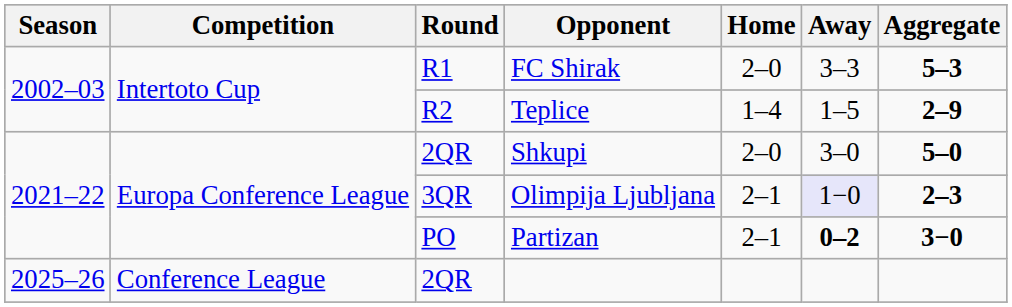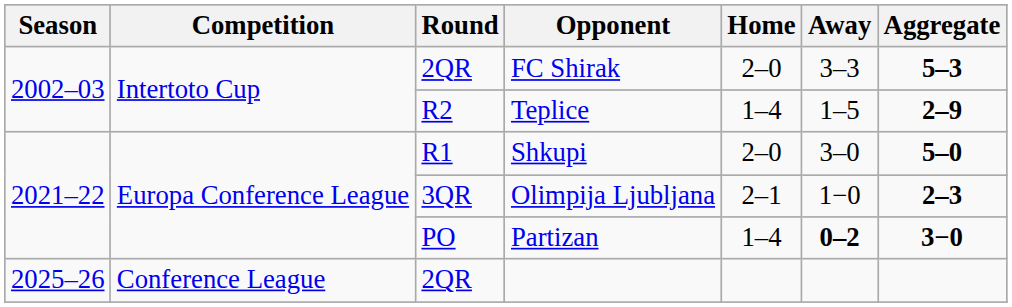 <table class="wikitable">
 <tr>
 <th>Season</th>
 <th>Competition</th>
 <th>Round</th>
 <th>Opponent</th>
 <th>Home</th>
 <th>Away</th>
 <th>Aggregate</th>
 </tr>
 <tr>
 <td rowspan="2"><a href='#'>2002–03</a></td>
 <td rowspan="2"><a href='#'>Intertoto Cup</a></td>
-<td><a href='#'>R1</a></td>
+<td><a href='#'>2QR</a></td>
 <td> <a href='#'>FC Shirak</a></td>
 <td style="text-align:center;">2–0</td>
 <td style="text-align:center;">3–3</td>
 <td style="text-align:center;"><strong>5–3</strong></td>
 </tr>
 <tr>
 <td><a href='#'>R2</a></td>
 <td> <a href='#'>Teplice</a></td>
 <td style="text-align:center;">1–4</td>
 <td style="text-align:center;">1–5</td>
 <td style="text-align:center;"><strong>2–9</strong></td>
 </tr>
 <tr>
 <td rowspan=3><a href='#'>2021–22</a></td>
 <td rowspan=3><a href='#'>Europa Conference League</a></td>
-<td><a href='#'>2QR</a></td>
+<td><a href='#'>R1</a></td>
 <td> <a href='#'>Shkupi</a></td>
 <td style="text-align:center;">2–0</td>
 <td style="text-align:center;">3–0</td>
 <td style="text-align:center;"><strong>5–0</strong></td>
 </tr>
 <tr>
 <td><a href='#'>3QR</a></td>
 <td> <a href='#'>Olimpija Ljubljana</a></td>
 <td style="text-align:center;">2–1</td>
-<td style="background: lavender; text-align:center;">1−0</td>
+<td style="text-align:center;">1−0</td>
 <td style="text-align:center;"><strong>2–3</strong></td>
 </tr>
 <tr>
 <td><a href='#'>PO</a></td>
 <td> <a href='#'>Partizan</a></td>
-<td style="text-align:center;">2–1</td>
+<td style="text-align:center;">1–4</td>
 <td style="text-align:center;"><strong>0–2</strong></td>
 <td style="text-align:center;"><strong>3−0</strong></td>
 </tr>
 <tr>
 <td><a href='#'>2025–26</a></td>
 <td><a href='#'>Conference League</a></td>
 <td><a href='#'>2QR</a></td>
 <td></td>
 <td style="text-align:center;"></td>
 <td style="text-align:center;"></td>
 <td style="text-align:center;"></td>
 </tr>
 </table>
